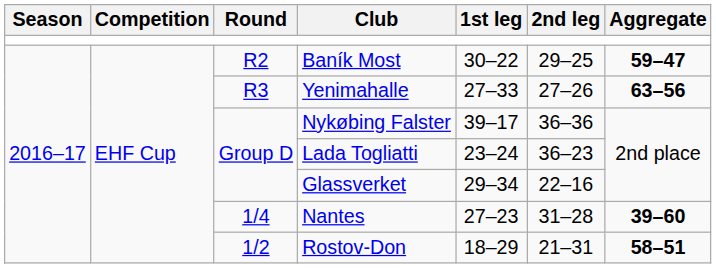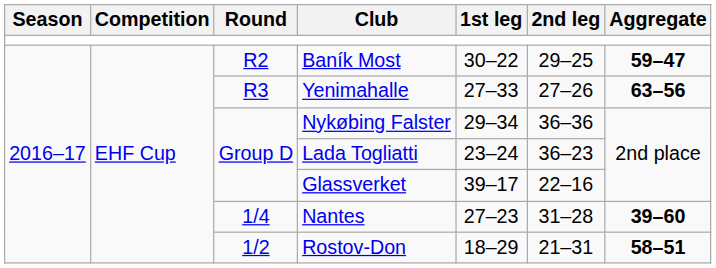 <table class="wikitable">
 <tr>
 <th>Season</th>
 <th>Competition</th>
 <th>Round</th>
 <th>Club</th>
 <th>1st leg</th>
 <th>2nd leg</th>
 <th>Aggregate</th>
 </tr>
 <tr>
 <td colspan="7" bgcolor=white></td>
 </tr>
 <tr>
 <td rowspan="7"><a href='#'>2016–17</a></td>
 <td rowspan="7"><a href='#'>EHF Cup</a></td>
 <td style="text-align:center;"><a href='#'>R2</a></td>
 <td> <a href='#'>Baník Most</a></td>
 <td style="text-align:center;">30–22</td>
 <td style="text-align:center;">29–25</td>
 <td style="text-align:center;"><strong>59–47</strong></td>
 </tr>
 <tr>
 <td style="text-align:center;"><a href='#'>R3</a></td>
 <td> <a href='#'>Yenimahalle</a></td>
 <td style="text-align:center;">27–33</td>
 <td style="text-align:center;">27–26</td>
 <td style="text-align:center;"><strong>63–56</strong></td>
 </tr>
 <tr>
 <td rowspan="3" style="text-align:center;"><a href='#'>Group D</a></td>
 <td> <a href='#'>Nykøbing Falster</a></td>
-<td style="text-align:center;">39–17</td>
+<td style="text-align:center;">29–34</td>
 <td style="text-align:center;">36–36</td>
 <td rowspan="3" style="text-align:center;">2nd place</td>
 </tr>
 <tr>
 <td> <a href='#'>Lada Togliatti</a></td>
 <td style="text-align:center;">23–24</td>
 <td style="text-align:center;">36–23</td>
 </tr>
 <tr>
 <td> <a href='#'>Glassverket</a></td>
-<td style="text-align:center;">29–34</td>
+<td style="text-align:center;">39–17</td>
 <td style="text-align:center;">22–16</td>
 </tr>
 <tr>
 <td style="text-align:center;"><a href='#'>1/4</a></td>
 <td> <a href='#'>Nantes</a></td>
 <td style="text-align:center;">27–23</td>
 <td style="text-align:center;">31–28</td>
 <td style="text-align:center;"><strong>39–60</strong></td>
 </tr>
 <tr>
 <td style="text-align:center;"><a href='#'>1/2</a></td>
 <td> <a href='#'>Rostov-Don</a></td>
 <td style="text-align:center;">18–29</td>
 <td style="text-align:center;">21–31</td>
 <td style="text-align:center;"><strong>58–51</strong></td>
 </tr>
 </table>
